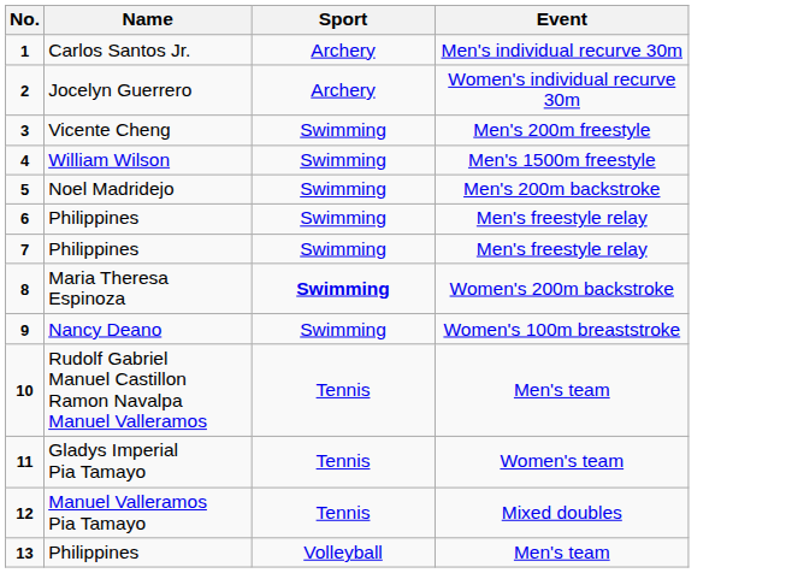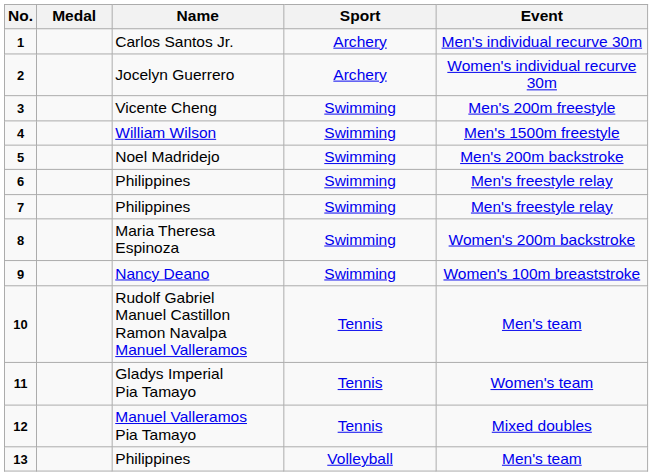 <table class="wikitable" style="font-size:100%; text-align:center;">
 <tr>
 <th width="10">No.</th>
+<th width="70">Medal</th>
 <th width="170">Name</th>
 <th width="150">Sport</th>
 <th width="210">Event</th>
 </tr>
 <tr>
 <td><small><strong>1</strong></small></td>
+<td></td>
 <td align=left>Carlos Santos Jr.</td>
 <td> <a href='#'>Archery</a></td>
 <td><a href='#'>Men's individual recurve 30m</a></td>
 </tr>
 <tr>
 <td><small><strong>2</strong></small></td>
+<td></td>
 <td align=left>Jocelyn Guerrero</td>
 <td> <a href='#'>Archery</a></td>
 <td><a href='#'>Women's individual recurve 30m</a></td>
 </tr>
 <tr>
 <td><small><strong>3</strong></small></td>
+<td></td>
 <td align=left>Vicente Cheng</td>
 <td> <a href='#'>Swimming</a></td>
 <td><a href='#'>Men's 200m freestyle</a></td>
 </tr>
 <tr>
 <td><small><strong>4</strong></small></td>
+<td></td>
 <td align=left><a href='#'>William Wilson</a></td>
 <td> <a href='#'>Swimming</a></td>
 <td><a href='#'>Men's 1500m freestyle</a></td>
 </tr>
 <tr>
 <td><small><strong>5</strong></small></td>
+<td></td>
 <td align=left>Noel Madridejo</td>
 <td> <a href='#'>Swimming</a></td>
 <td><a href='#'>Men's 200m backstroke</a></td>
 </tr>
 <tr>
 <td><small><strong>6</strong></small></td>
+<td></td>
 <td align=left>Philippines</td>
 <td> <a href='#'>Swimming</a></td>
 <td><a href='#'>Men's  freestyle relay</a></td>
 </tr>
 <tr>
 <td><small><strong>7</strong></small></td>
+<td></td>
 <td align=left>Philippines</td>
 <td> <a href='#'>Swimming</a></td>
 <td><a href='#'>Men's  freestyle relay</a></td>
 </tr>
 <tr>
 <td><small><strong>8</strong></small></td>
+<td></td>
 <td align=left>Maria Theresa Espinoza</td>
-<td><strong> <a href='#'>Swimming</a></strong></td>
+<td> <a href='#'>Swimming</a></td>
 <td><a href='#'>Women's 200m backstroke</a></td>
 </tr>
 <tr>
 <td><small><strong>9</strong></small></td>
+<td></td>
 <td align=left><a href='#'>Nancy Deano</a></td>
 <td> <a href='#'>Swimming</a></td>
 <td><a href='#'>Women's 100m breaststroke</a></td>
 </tr>
 <tr>
 <td><small><strong>10</strong></small></td>
+<td></td>
 <td align=left>Rudolf Gabriel<br>Manuel Castillon<br>Ramon Navalpa<br><a href='#'>Manuel Valleramos</a></td>
 <td> <a href='#'>Tennis</a></td>
 <td><a href='#'>Men's team</a></td>
 </tr>
 <tr>
 <td><small><strong>11</strong></small></td>
+<td></td>
 <td align=left>Gladys Imperial<br>Pia Tamayo</td>
 <td> <a href='#'>Tennis</a></td>
 <td><a href='#'>Women's team</a></td>
 </tr>
 <tr>
 <td><small><strong>12</strong></small></td>
+<td></td>
 <td align=left><a href='#'>Manuel Valleramos</a><br>Pia Tamayo</td>
 <td> <a href='#'>Tennis</a></td>
 <td><a href='#'>Mixed doubles</a></td>
 </tr>
 <tr>
 <td><small><strong>13</strong></small></td>
+<td></td>
 <td align=left>Philippines</td>
 <td> <a href='#'>Volleyball</a></td>
 <td><a href='#'>Men's team</a></td>
 </tr>
 </table>
